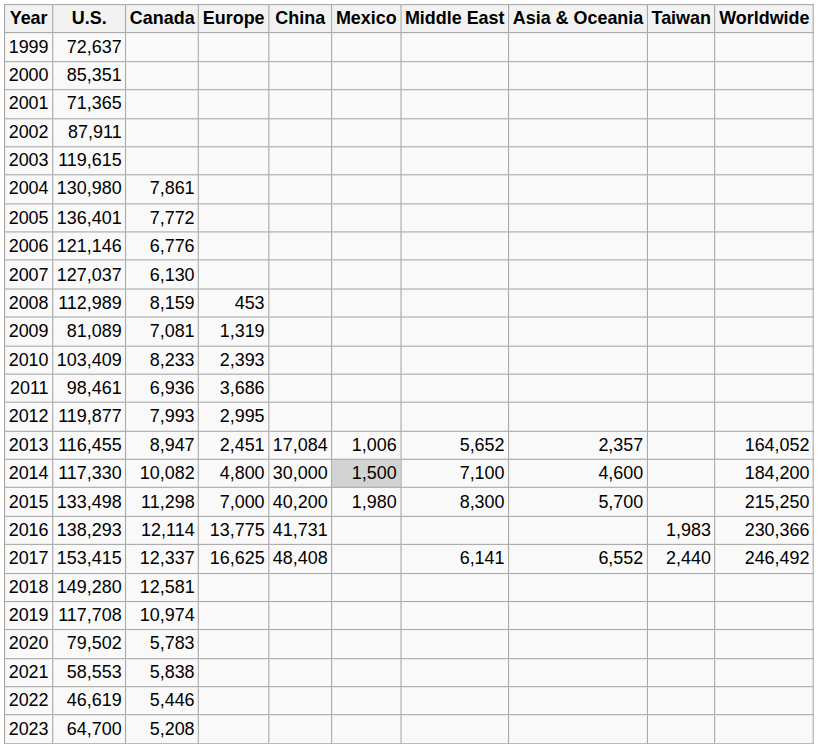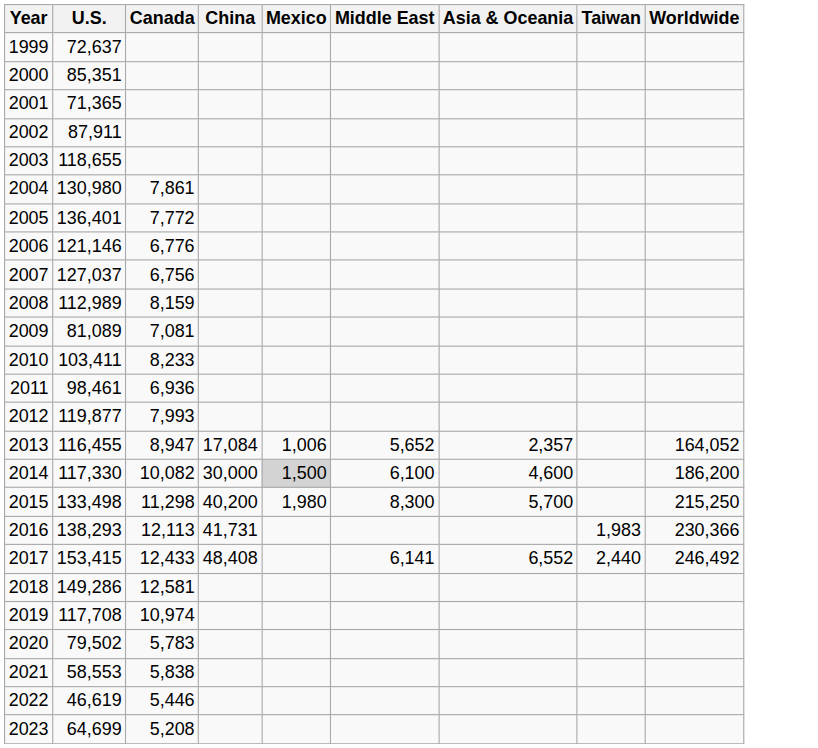 <table class="wikitable">
 <tr>
 <th>Year</th>
 <th>U.S. </th>
 <th>Canada </th>
-<th>Europe</th>
 <th>China </th>
 <th>Mexico</th>
 <th>Middle East</th>
 <th>Asia & Oceania</th>
 <th>Taiwan</th>
 <th>Worldwide</th>
 </tr>
 <tr style="text-align:right;">
 <td>1999</td>
 <td>72,637</td>
-<td></td>
 <td></td>
 <td></td>
 <td></td>
 <td></td>
 <td></td>
 <td></td>
 <td></td>
 </tr>
 <tr style="text-align:right;">
 <td>2000</td>
 <td>85,351</td>
 <td></td>
 <td></td>
 <td></td>
 <td></td>
 <td></td>
 <td></td>
 <td></td>
-<td></td>
 </tr>
 <tr style="text-align:right;">
 <td>2001</td>
 <td>71,365</td>
-<td></td>
 <td></td>
 <td></td>
 <td></td>
 <td></td>
 <td></td>
 <td></td>
 <td></td>
 </tr>
 <tr style="text-align:right;">
 <td>2002</td>
 <td>87,911</td>
 <td></td>
 <td></td>
 <td></td>
 <td></td>
 <td></td>
 <td></td>
 <td></td>
-<td></td>
 </tr>
 <tr style="text-align:right;">
 <td>2003</td>
-<td>119,615</td>
-<td></td>
+<td>118,655</td>
 <td></td>
 <td></td>
 <td></td>
 <td></td>
 <td></td>
 <td></td>
 <td></td>
 </tr>
 <tr style="text-align:right;">
 <td>2004</td>
 <td>130,980</td>
 <td>7,861</td>
 <td></td>
 <td></td>
 <td></td>
 <td></td>
 <td></td>
 <td></td>
-<td></td>
 </tr>
 <tr style="text-align:right;">
 <td>2005</td>
 <td>136,401</td>
 <td>7,772</td>
-<td></td>
 <td></td>
 <td></td>
 <td></td>
 <td></td>
 <td></td>
 <td></td>
 </tr>
 <tr style="text-align:right;">
 <td>2006</td>
 <td>121,146</td>
 <td>6,776</td>
 <td></td>
 <td></td>
 <td></td>
 <td></td>
 <td></td>
 <td></td>
-<td></td>
 </tr>
 <tr style="text-align:right;">
 <td>2007</td>
 <td>127,037</td>
-<td>6,130</td>
-<td></td>
+<td>6,756</td>
 <td></td>
 <td></td>
 <td></td>
 <td></td>
 <td></td>
 <td></td>
 </tr>
 <tr style="text-align:right;">
 <td>2008</td>
 <td>112,989</td>
 <td>8,159</td>
-<td>453</td>
 <td></td>
 <td></td>
 <td></td>
 <td></td>
 <td></td>
 <td></td>
 </tr>
 <tr style="text-align:right;">
 <td>2009</td>
 <td>81,089</td>
 <td>7,081</td>
-<td>1,319</td>
 <td></td>
 <td></td>
 <td></td>
 <td></td>
 <td></td>
 <td></td>
 </tr>
 <tr style="text-align:right;">
 <td>2010</td>
-<td>103,409</td>
+<td>103,411</td>
 <td>8,233</td>
-<td>2,393</td>
 <td></td>
 <td></td>
 <td></td>
 <td></td>
 <td></td>
 <td></td>
 </tr>
 <tr style="text-align:right;">
 <td>2011</td>
 <td>98,461</td>
 <td>6,936</td>
-<td>3,686</td>
 <td></td>
 <td></td>
 <td></td>
 <td></td>
 <td></td>
 <td></td>
 </tr>
 <tr style="text-align:right;">
 <td>2012</td>
 <td>119,877</td>
 <td>7,993</td>
-<td>2,995</td>
 <td></td>
 <td></td>
 <td></td>
 <td></td>
 <td></td>
 <td></td>
 </tr>
 <tr style="text-align:right;">
 <td>2013</td>
 <td>116,455</td>
 <td>8,947</td>
-<td>2,451</td>
 <td>17,084</td>
 <td>1,006</td>
 <td>5,652</td>
 <td>2,357</td>
 <td></td>
 <td>164,052</td>
 </tr>
 <tr style="text-align:right;">
 <td>2014</td>
 <td>117,330</td>
 <td>10,082</td>
-<td>4,800</td>
 <td>30,000</td>
 <td style="background: lightgrey;">1,500</td>
-<td>7,100</td>
+<td>6,100</td>
 <td>4,600</td>
 <td></td>
-<td>184,200</td>
+<td>186,200</td>
 </tr>
 <tr style="text-align:right;">
 <td>2015</td>
 <td>133,498</td>
 <td>11,298</td>
-<td>7,000</td>
 <td>40,200</td>
 <td>1,980</td>
 <td>8,300</td>
 <td>5,700</td>
 <td></td>
 <td>215,250</td>
 </tr>
 <tr style="text-align:right;">
 <td>2016</td>
 <td>138,293</td>
-<td>12,114</td>
-<td>13,775</td>
+<td>12,113</td>
 <td>41,731</td>
 <td></td>
 <td></td>
 <td></td>
 <td>1,983</td>
 <td>230,366</td>
 </tr>
 <tr style="text-align:right;">
 <td>2017</td>
 <td>153,415</td>
-<td>12,337</td>
-<td>16,625</td>
+<td>12,433</td>
 <td>48,408</td>
 <td></td>
 <td>6,141</td>
 <td>6,552</td>
 <td>2,440</td>
 <td>246,492</td>
 </tr>
 <tr style="text-align:right;">
 <td>2018</td>
-<td>149,280</td>
+<td>149,286</td>
 <td>12,581</td>
-<td></td>
 <td></td>
 <td></td>
 <td></td>
 <td></td>
 <td></td>
 <td></td>
 </tr>
 <tr style="text-align:right;">
 <td>2019</td>
 <td>117,708</td>
 <td>10,974</td>
 <td></td>
 <td></td>
 <td></td>
 <td></td>
 <td></td>
 <td></td>
-<td></td>
 </tr>
 <tr style="text-align:right;">
 <td>2020</td>
 <td>79,502</td>
 <td>5,783</td>
-<td></td>
 <td></td>
 <td></td>
 <td></td>
 <td></td>
 <td></td>
 <td></td>
 </tr>
 <tr style="text-align:right;">
 <td>2021</td>
 <td>58,553</td>
 <td>5,838</td>
 <td></td>
 <td></td>
 <td></td>
 <td></td>
 <td></td>
 <td></td>
-<td></td>
 </tr>
 <tr style="text-align:right;">
 <td>2022</td>
 <td>46,619</td>
 <td>5,446</td>
 <td></td>
 <td></td>
 <td></td>
 <td></td>
 <td></td>
 <td></td>
-<td></td>
 </tr>
 <tr style="text-align:right;">
 <td>2023</td>
-<td>64,700</td>
+<td>64,699</td>
 <td>5,208</td>
-<td></td>
 <td></td>
 <td></td>
 <td></td>
 <td></td>
 <td></td>
 <td></td>
 </tr>
 </table>
